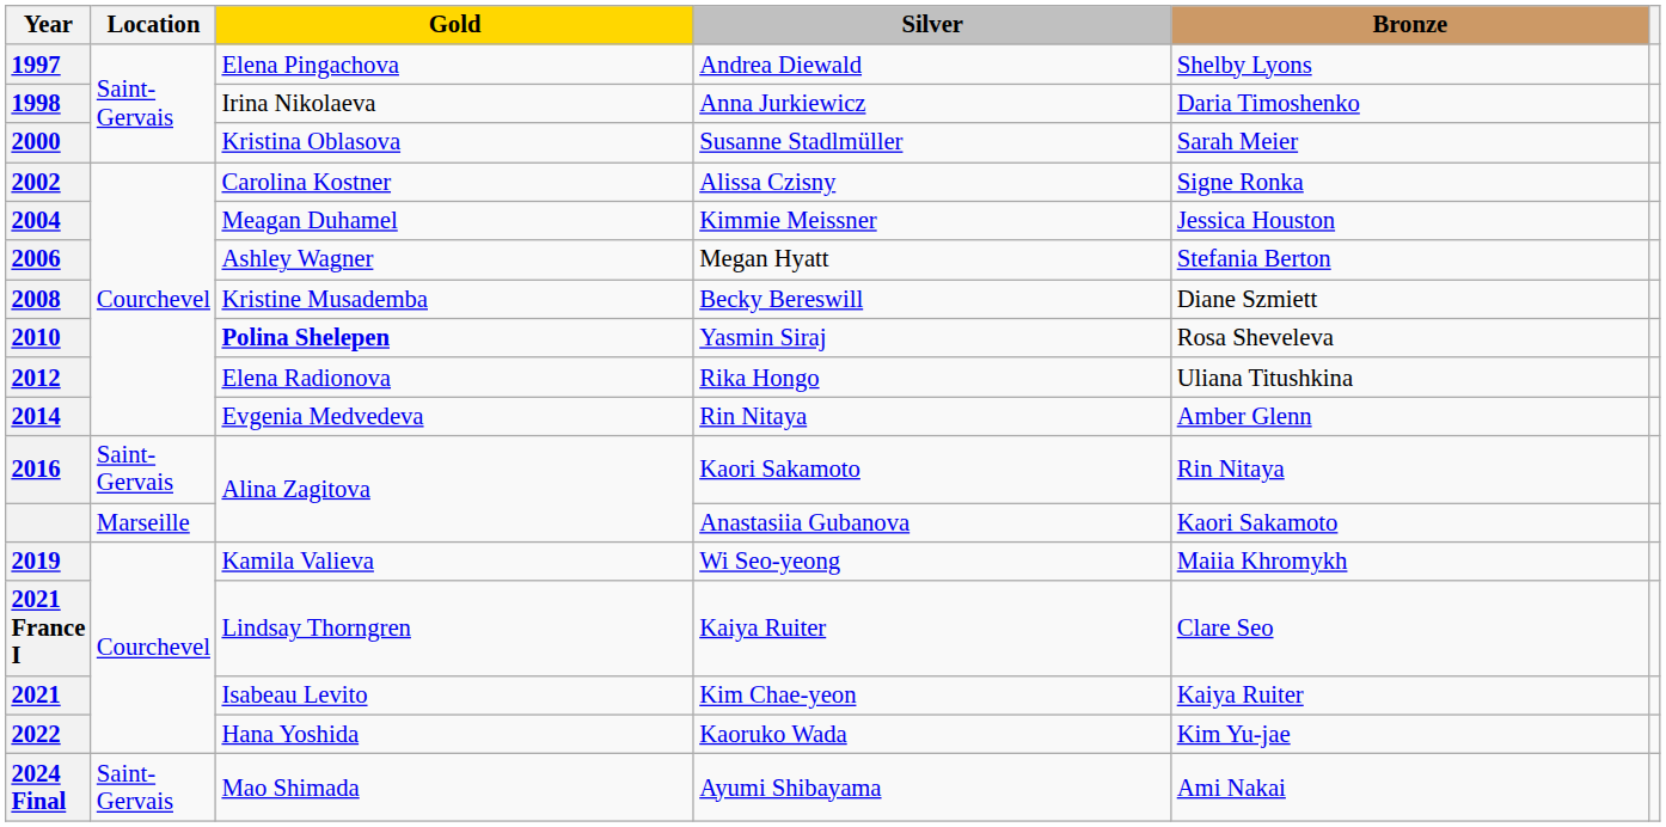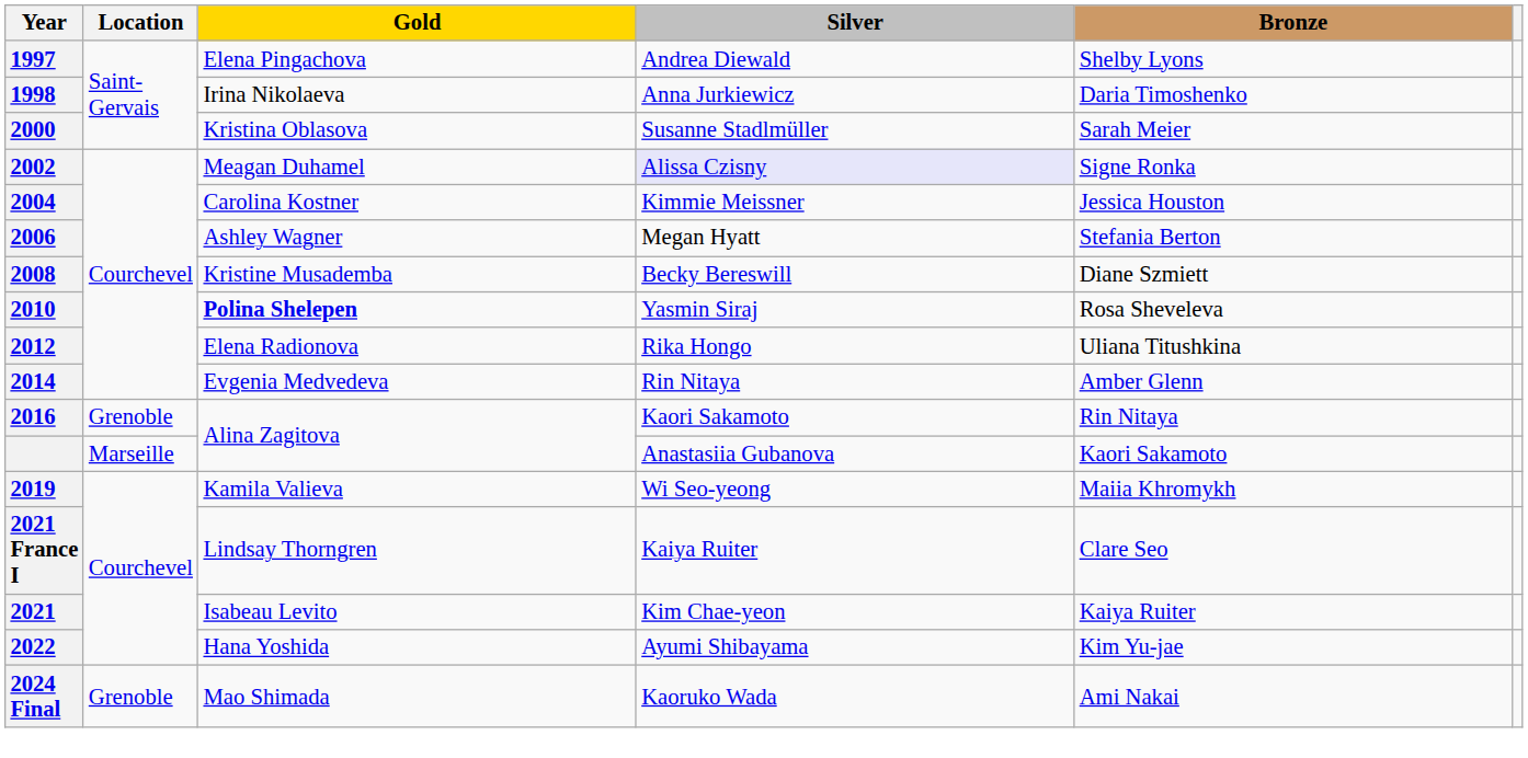 <table class="wikitable unsortable" style="text-align:left; width:85%">
 <tr>
 <th scope="col" style="text-align:center">Year</th>
 <th scope="col" style="text-align:center">Location</th>
 <td scope="col" style="text-align:center; width:30%; background:gold"><strong>Gold</strong></td>
 <td scope="col" style="text-align:center; width:30%; background:silver"><strong>Silver</strong></td>
 <td scope="col" style="text-align:center; width:30%; background:#c96"><strong>Bronze</strong></td>
 <th scope="col" style="text-align:center"></th>
 </tr>
 <tr>
 <th scope="row" style="text-align:left"><a href='#'>1997</a></th>
 <td rowspan="3"><a href='#'>Saint-Gervais</a></td>
 <td> <a href='#'>Elena Pingachova</a></td>
 <td> <a href='#'>Andrea Diewald</a></td>
 <td> <a href='#'>Shelby Lyons</a></td>
 <td></td>
 </tr>
 <tr>
 <th scope="row" style="text-align:left"><a href='#'>1998</a></th>
 <td> Irina Nikolaeva</td>
 <td> <a href='#'>Anna Jurkiewicz</a></td>
 <td> <a href='#'>Daria Timoshenko</a></td>
 <td></td>
 </tr>
 <tr>
 <th scope="row" style="text-align:left"><a href='#'>2000</a></th>
 <td> <a href='#'>Kristina Oblasova</a></td>
 <td> <a href='#'>Susanne Stadlmüller</a></td>
 <td> <a href='#'>Sarah Meier</a></td>
 <td></td>
 </tr>
 <tr>
 <th scope="row" style="text-align:left"><a href='#'>2002</a></th>
 <td rowspan="7"><a href='#'>Courchevel</a></td>
-<td> <a href='#'>Carolina Kostner</a></td>
-<td> <a href='#'>Alissa Czisny</a></td>
+<td> <a href='#'>Meagan Duhamel</a></td>
+<td style="background: lavender;"> <a href='#'>Alissa Czisny</a></td>
 <td> <a href='#'>Signe Ronka</a></td>
 <td></td>
 </tr>
 <tr>
 <th scope="row" style="text-align:left"><a href='#'>2004</a></th>
-<td> <a href='#'>Meagan Duhamel</a></td>
+<td> <a href='#'>Carolina Kostner</a></td>
 <td> <a href='#'>Kimmie Meissner</a></td>
 <td> <a href='#'>Jessica Houston</a></td>
 <td></td>
 </tr>
 <tr>
 <th scope="row" style="text-align:left"><a href='#'>2006</a></th>
 <td> <a href='#'>Ashley Wagner</a></td>
 <td> Megan Hyatt</td>
 <td> <a href='#'>Stefania Berton</a></td>
 <td></td>
 </tr>
 <tr>
 <th scope="row" style="text-align:left"><a href='#'>2008</a></th>
 <td> <a href='#'>Kristine Musademba</a></td>
 <td> <a href='#'>Becky Bereswill</a></td>
 <td> Diane Szmiett</td>
 <td></td>
 </tr>
 <tr>
 <th scope="row" style="text-align:left"><a href='#'>2010</a></th>
 <td><strong> <a href='#'>Polina Shelepen</a></strong></td>
 <td> <a href='#'>Yasmin Siraj</a></td>
 <td> Rosa Sheveleva</td>
 <td></td>
 </tr>
 <tr>
 <th scope="row" style="text-align:left"><a href='#'>2012</a></th>
 <td> <a href='#'>Elena Radionova</a></td>
 <td> <a href='#'>Rika Hongo</a></td>
 <td> Uliana Titushkina</td>
 <td></td>
 </tr>
 <tr>
 <th scope="row" style="text-align:left"><a href='#'>2014</a></th>
 <td> <a href='#'>Evgenia Medvedeva</a></td>
 <td> <a href='#'>Rin Nitaya</a></td>
 <td> <a href='#'>Amber Glenn</a></td>
 <td></td>
 </tr>
 <tr>
 <th scope="row" style="text-align:left"><a href='#'>2016</a></th>
-<td><a href='#'>Saint-Gervais</a></td>
+<td><a href='#'>Grenoble</a></td>
 <td rowspan="2"> <a href='#'>Alina Zagitova</a></td>
 <td> <a href='#'>Kaori Sakamoto</a></td>
 <td> <a href='#'>Rin Nitaya</a></td>
 <td></td>
 </tr>
 <tr>
 <th scope="row" style="text-align:left"></th>
 <td><a href='#'>Marseille</a></td>
 <td> <a href='#'>Anastasiia Gubanova</a></td>
 <td> <a href='#'>Kaori Sakamoto</a></td>
 <td></td>
 </tr>
 <tr>
 <th scope="row" style="text-align:left"><a href='#'>2019</a></th>
 <td rowspan="4"><a href='#'>Courchevel</a></td>
 <td> <a href='#'>Kamila Valieva</a></td>
 <td> <a href='#'>Wi Seo-yeong</a></td>
 <td> <a href='#'>Maiia Khromykh</a></td>
 <td></td>
 </tr>
 <tr>
 <th scope="row" style="text-align:left"><a href='#'>2021</a><br>France I</th>
 <td> <a href='#'>Lindsay Thorngren</a></td>
 <td> <a href='#'>Kaiya Ruiter</a></td>
 <td> <a href='#'>Clare Seo</a></td>
 <td></td>
 </tr>
 <tr>
 <th scope="row" style="text-align:left"><a href='#'>2021</a><br></th>
 <td> <a href='#'>Isabeau Levito</a></td>
 <td> <a href='#'>Kim Chae-yeon</a></td>
 <td> <a href='#'>Kaiya Ruiter</a></td>
 <td></td>
 </tr>
 <tr>
 <th scope="row" style="text-align:left"><a href='#'>2022</a></th>
 <td> <a href='#'>Hana Yoshida</a></td>
-<td> <a href='#'>Kaoruko Wada</a></td>
+<td> <a href='#'>Ayumi Shibayama</a></td>
 <td> <a href='#'>Kim Yu-jae</a></td>
 <td></td>
 </tr>
 <tr>
 <th scope="row" style="text-align:left"><a href='#'>2024 Final</a></th>
-<td><a href='#'>Saint-Gervais</a></td>
+<td><a href='#'>Grenoble</a></td>
 <td> <a href='#'>Mao Shimada</a></td>
-<td> <a href='#'>Ayumi Shibayama</a></td>
+<td> <a href='#'>Kaoruko Wada</a></td>
 <td> <a href='#'>Ami Nakai</a></td>
 <td></td>
 </tr>
 </table>
